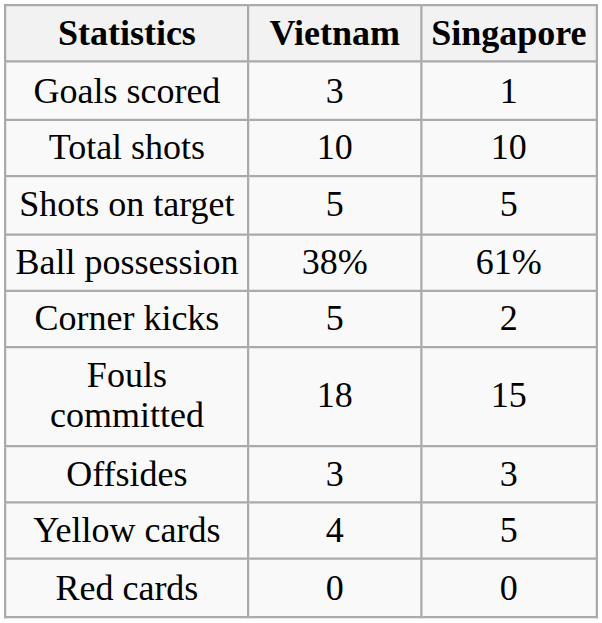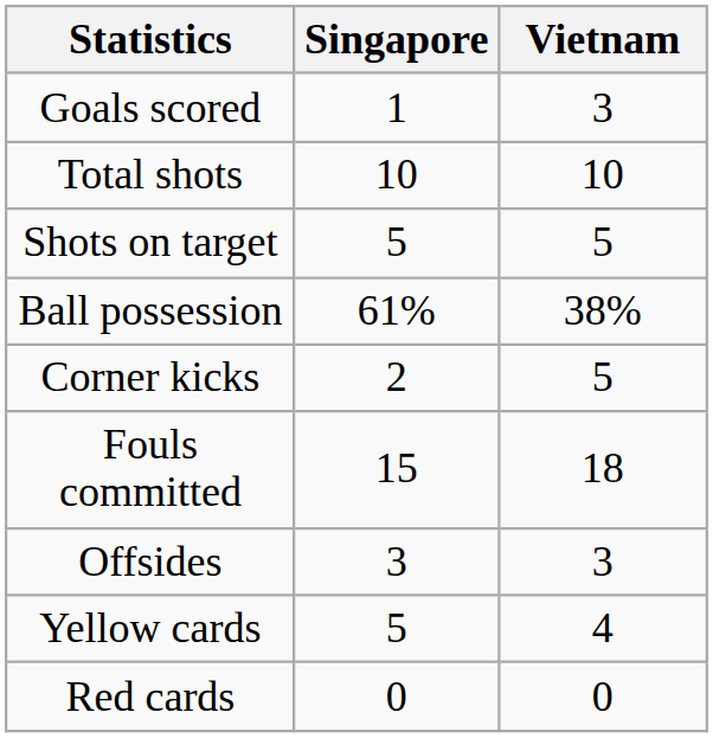 <table class="wikitable" style="text-align:center; margin:auto;">
 <tr>
 <th scope=col width=100>Statistics</th>
+<th scope=col width=70>Singapore</th>
 <th scope=col width=70>Vietnam</th>
-<th scope=col width=70>Singapore</th>
 </tr>
 <tr>
 <td>Goals scored</td>
+<td>1</td>
 <td>3</td>
-<td>1</td>
 </tr>
 <tr>
 <td>Total shots</td>
 <td>10</td>
 <td>10</td>
 </tr>
 <tr>
 <td>Shots on target</td>
 <td>5</td>
 <td>5</td>
 </tr>
 <tr>
 <td>Ball possession</td>
+<td>61%</td>
 <td>38%</td>
-<td>61%</td>
 </tr>
 <tr>
 <td>Corner kicks</td>
+<td>2</td>
 <td>5</td>
-<td>2</td>
 </tr>
 <tr>
 <td>Fouls committed</td>
+<td>15</td>
 <td>18</td>
-<td>15</td>
 </tr>
 <tr>
 <td>Offsides</td>
 <td>3</td>
 <td>3</td>
 </tr>
 <tr>
 <td>Yellow cards</td>
+<td>5</td>
 <td>4</td>
-<td>5</td>
 </tr>
 <tr>
 <td>Red cards</td>
 <td>0</td>
 <td>0</td>
 </tr>
 </table>
